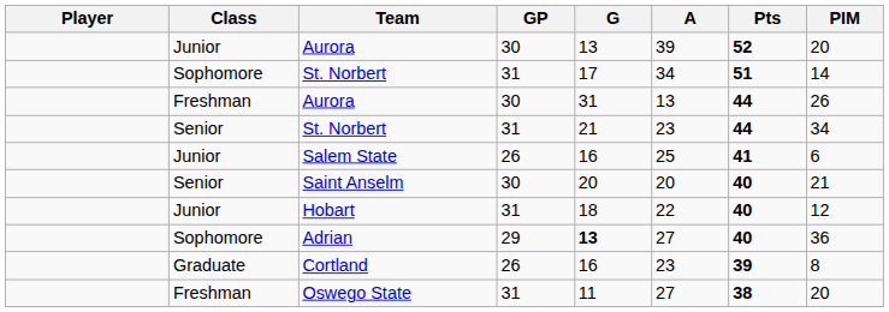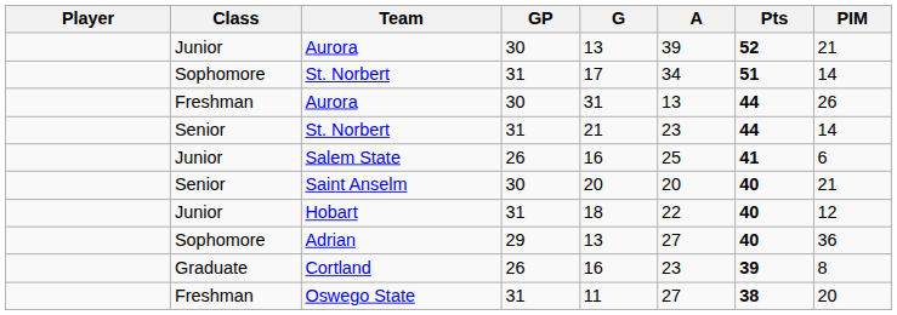 <table class="wikitable sortable">
 <tr>
 <th style="width: 9em;">Player</th>
 <th style="width: 7em;">Class</th>
 <th style="width: 11em;">Team</th>
 <th style="width: 4em;">GP</th>
 <th style="width: 4em;">G</th>
 <th style="width: 4em;">A</th>
 <th style="width: 4em;">Pts</th>
 <th style="width: 4em;">PIM</th>
 </tr>
 <tr>
 <td></td>
 <td>Junior</td>
 <td><a href='#'>Aurora</a></td>
 <td>30</td>
 <td>13</td>
 <td>39</td>
 <td><strong>52</strong></td>
-<td>20</td>
+<td>21</td>
 </tr>
 <tr>
 <td></td>
 <td>Sophomore</td>
 <td><a href='#'>St. Norbert</a></td>
 <td>31</td>
 <td>17</td>
 <td>34</td>
 <td><strong>51</strong></td>
 <td>14</td>
 </tr>
 <tr>
 <td></td>
 <td>Freshman</td>
 <td><a href='#'>Aurora</a></td>
 <td>30</td>
 <td>31</td>
 <td>13</td>
 <td><strong>44</strong></td>
 <td>26</td>
 </tr>
 <tr>
 <td></td>
 <td>Senior</td>
 <td><a href='#'>St. Norbert</a></td>
 <td>31</td>
 <td>21</td>
 <td>23</td>
 <td><strong>44</strong></td>
-<td>34</td>
+<td>14</td>
 </tr>
 <tr>
 <td></td>
 <td>Junior</td>
 <td><a href='#'>Salem State</a></td>
 <td>26</td>
 <td>16</td>
 <td>25</td>
 <td><strong>41</strong></td>
 <td>6</td>
 </tr>
 <tr>
 <td></td>
 <td>Senior</td>
 <td><a href='#'>Saint Anselm</a></td>
 <td>30</td>
 <td>20</td>
 <td>20</td>
 <td><strong>40</strong></td>
 <td>21</td>
 </tr>
 <tr>
 <td></td>
 <td>Junior</td>
 <td><a href='#'>Hobart</a></td>
 <td>31</td>
 <td>18</td>
 <td>22</td>
 <td><strong>40</strong></td>
 <td>12</td>
 </tr>
 <tr>
 <td></td>
 <td>Sophomore</td>
 <td><a href='#'>Adrian</a></td>
 <td>29</td>
-<td><strong>13</strong></td>
+<td>13</td>
 <td>27</td>
 <td><strong>40</strong></td>
 <td>36</td>
 </tr>
 <tr>
 <td></td>
 <td>Graduate</td>
 <td><a href='#'>Cortland</a></td>
 <td>26</td>
 <td>16</td>
 <td>23</td>
 <td><strong>39</strong></td>
 <td>8</td>
 </tr>
 <tr>
 <td></td>
 <td>Freshman</td>
 <td><a href='#'>Oswego State</a></td>
 <td>31</td>
 <td>11</td>
 <td>27</td>
 <td><strong>38</strong></td>
 <td>20</td>
 </tr>
 </table>
